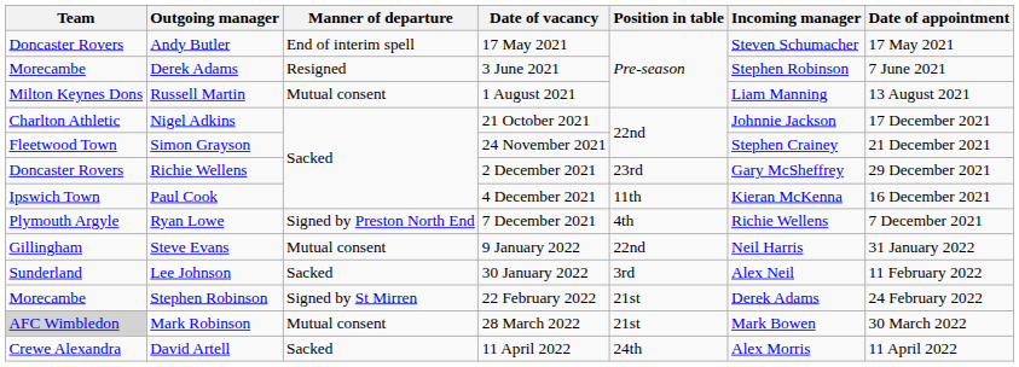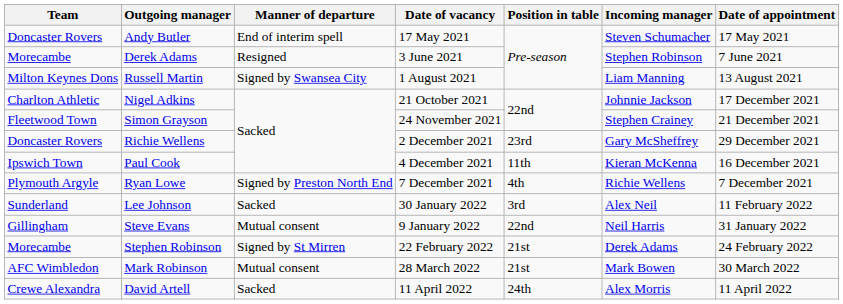 <table class="wikitable">
 <tr>
 <th scope="col">Team</th>
 <th scope="col">Outgoing manager</th>
 <th scope="col">Manner of departure</th>
 <th scope="col">Date of vacancy</th>
 <th scope="col">Position in table</th>
 <th scope="col">Incoming manager</th>
 <th scope="col">Date of appointment</th>
 </tr>
 <tr>
 <td><a href='#'>Doncaster Rovers</a></td>
 <td> <a href='#'>Andy Butler</a></td>
 <td>End of interim spell</td>
 <td>17 May 2021</td>
 <td rowspan=3><em>Pre-season</em></td>
 <td> <a href='#'>Steven Schumacher</a></td>
 <td>17 May 2021</td>
 </tr>
 <tr>
 <td><a href='#'>Morecambe</a></td>
 <td> <a href='#'>Derek Adams</a></td>
 <td>Resigned</td>
 <td>3 June 2021</td>
 <td> <a href='#'>Stephen Robinson</a></td>
 <td>7 June 2021</td>
 </tr>
 <tr>
 <td><a href='#'>Milton Keynes Dons</a></td>
 <td> <a href='#'>Russell Martin</a></td>
-<td>Mutual consent</td>
+<td>Signed by <a href='#'>Swansea City</a></td>
 <td>1 August 2021</td>
 <td> <a href='#'>Liam Manning</a></td>
 <td>13 August 2021</td>
 </tr>
 <tr>
 <td><a href='#'>Charlton Athletic</a></td>
 <td> <a href='#'>Nigel Adkins</a></td>
 <td rowspan=4>Sacked</td>
 <td>21 October 2021</td>
 <td rowspan=2>22nd</td>
 <td> <a href='#'>Johnnie Jackson</a></td>
 <td>17 December 2021</td>
 </tr>
 <tr>
 <td><a href='#'>Fleetwood Town</a></td>
 <td> <a href='#'>Simon Grayson</a></td>
 <td>24 November 2021</td>
 <td> <a href='#'>Stephen Crainey</a></td>
 <td>21 December 2021</td>
 </tr>
 <tr>
 <td><a href='#'>Doncaster Rovers</a></td>
 <td> <a href='#'>Richie Wellens</a></td>
 <td>2 December 2021</td>
 <td>23rd</td>
 <td> <a href='#'>Gary McSheffrey</a></td>
 <td>29 December 2021</td>
 </tr>
 <tr>
 <td><a href='#'>Ipswich Town</a></td>
 <td> <a href='#'>Paul Cook</a></td>
 <td>4 December 2021</td>
 <td>11th</td>
 <td> <a href='#'>Kieran McKenna</a></td>
 <td>16 December 2021</td>
 </tr>
 <tr>
 <td><a href='#'>Plymouth Argyle</a></td>
 <td> <a href='#'>Ryan Lowe</a></td>
 <td>Signed by <a href='#'>Preston North End</a></td>
 <td>7 December 2021</td>
 <td>4th</td>
 <td> <a href='#'>Richie Wellens</a></td>
 <td>7 December 2021</td>
 </tr>
 <tr>
+<td><a href='#'>Sunderland</a></td>
+<td> <a href='#'>Lee Johnson</a></td>
+<td>Sacked</td>
+<td>30 January 2022</td>
+<td>3rd</td>
+<td> <a href='#'>Alex Neil</a></td>
+<td>11 February 2022</td>
+</tr>
+<tr>
 <td><a href='#'>Gillingham</a></td>
 <td> <a href='#'>Steve Evans</a></td>
 <td>Mutual consent</td>
 <td>9 January 2022</td>
 <td>22nd</td>
 <td> <a href='#'>Neil Harris</a></td>
 <td>31 January 2022</td>
-</tr>
-<tr>
-<td><a href='#'>Sunderland</a></td>
-<td> <a href='#'>Lee Johnson</a></td>
-<td>Sacked</td>
-<td>30 January 2022</td>
-<td>3rd</td>
-<td> <a href='#'>Alex Neil</a></td>
-<td>11 February 2022</td>
 </tr>
 <tr>
 <td><a href='#'>Morecambe</a></td>
 <td> <a href='#'>Stephen Robinson</a></td>
 <td>Signed by <a href='#'>St Mirren</a></td>
 <td>22 February 2022</td>
 <td>21st</td>
 <td> <a href='#'>Derek Adams</a></td>
 <td>24 February 2022</td>
 </tr>
 <tr>
-<td style="background: lightgrey;"><a href='#'>AFC Wimbledon</a></td>
+<td><a href='#'>AFC Wimbledon</a></td>
 <td> <a href='#'>Mark Robinson</a></td>
 <td>Mutual consent</td>
 <td>28 March 2022</td>
 <td>21st</td>
 <td> <a href='#'>Mark Bowen</a></td>
 <td>30 March 2022</td>
 </tr>
 <tr>
 <td><a href='#'>Crewe Alexandra</a></td>
 <td> <a href='#'>David Artell</a></td>
 <td>Sacked</td>
 <td>11 April 2022</td>
 <td>24th</td>
 <td> <a href='#'>Alex Morris</a></td>
 <td>11 April 2022</td>
 </tr>
 </table>
